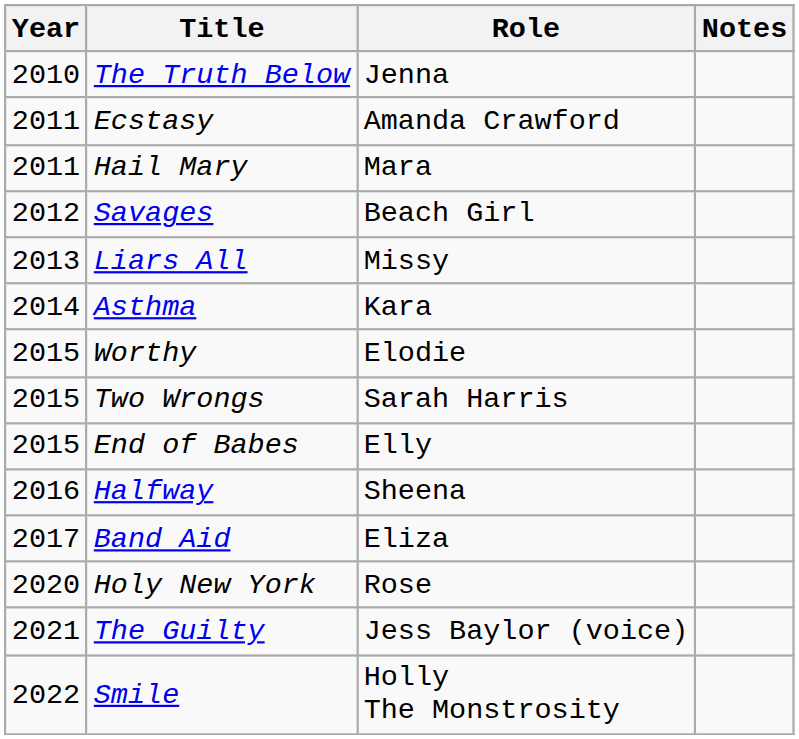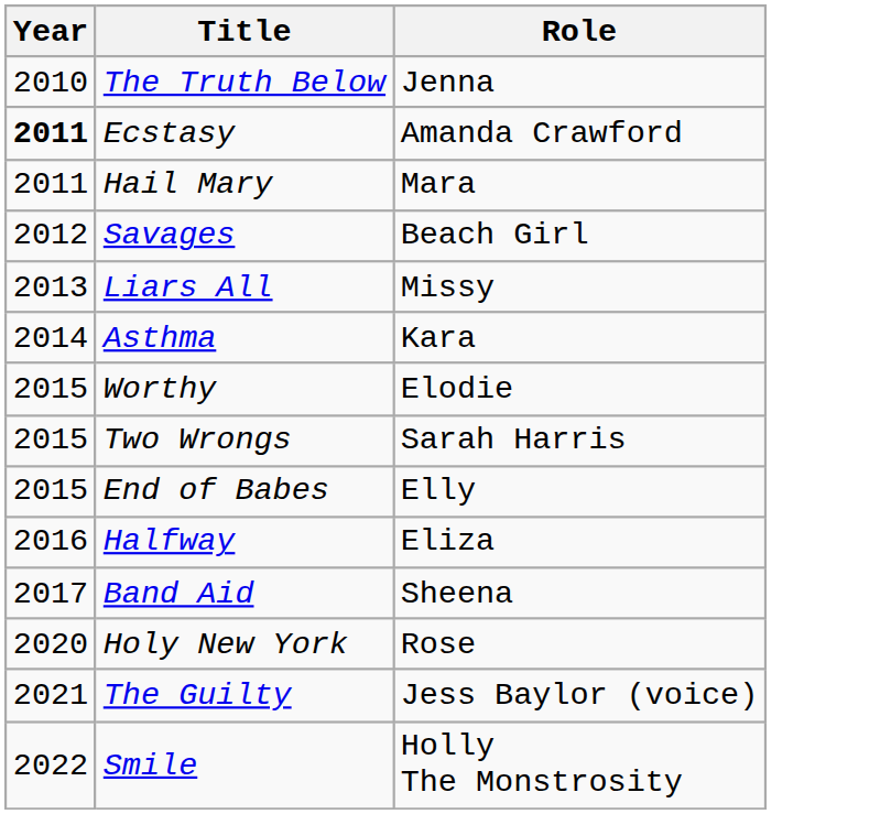 <table class="wikitable sortable">
 <tr>
 <th>Year</th>
 <th>Title</th>
 <th>Role</th>
-<th class="unsortable">Notes</th>
 </tr>
 <tr>
 <td>2010</td>
 <td><em><a href='#'>The Truth Below</a></em></td>
 <td>Jenna</td>
-<td></td>
 </tr>
 <tr>
-<td>2011</td>
+<td><strong>2011</strong></td>
 <td><em>Ecstasy</em></td>
 <td>Amanda Crawford</td>
-<td></td>
 </tr>
 <tr>
 <td>2011</td>
 <td><em>Hail Mary</em></td>
 <td>Mara</td>
-<td></td>
 </tr>
 <tr>
 <td>2012</td>
 <td><em><a href='#'>Savages</a></em></td>
 <td>Beach Girl</td>
-<td></td>
 </tr>
 <tr>
 <td>2013</td>
 <td><em><a href='#'>Liars All</a></em></td>
 <td>Missy</td>
-<td></td>
 </tr>
 <tr>
 <td>2014</td>
 <td><em><a href='#'>Asthma</a></em></td>
 <td>Kara</td>
-<td></td>
 </tr>
 <tr>
 <td>2015</td>
 <td><em>Worthy</em></td>
 <td>Elodie</td>
-<td></td>
 </tr>
 <tr>
 <td>2015</td>
 <td><em>Two Wrongs</em></td>
 <td>Sarah Harris</td>
-<td></td>
 </tr>
 <tr>
 <td>2015</td>
 <td><em>End of Babes</em></td>
 <td>Elly</td>
-<td></td>
 </tr>
 <tr>
 <td>2016</td>
 <td><em><a href='#'>Halfway</a></em></td>
-<td>Sheena</td>
-<td></td>
+<td>Eliza</td>
 </tr>
 <tr>
 <td>2017</td>
 <td><em><a href='#'>Band Aid</a></em></td>
-<td>Eliza</td>
-<td></td>
+<td>Sheena</td>
 </tr>
 <tr>
 <td>2020</td>
 <td><em>Holy New York</em></td>
 <td>Rose</td>
-<td></td>
 </tr>
 <tr>
 <td>2021</td>
 <td><em><a href='#'>The Guilty</a></em></td>
 <td>Jess Baylor (voice)</td>
-<td></td>
 </tr>
 <tr>
 <td>2022</td>
 <td><em><a href='#'>Smile</a></em></td>
 <td>Holly<br>The Monstrosity</td>
-<td></td>
 </tr>
 </table>
